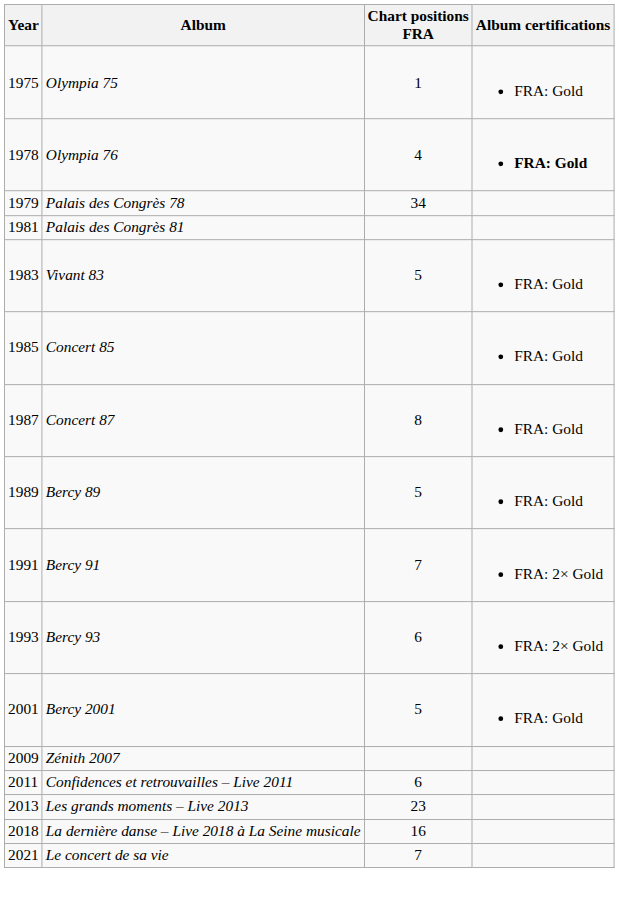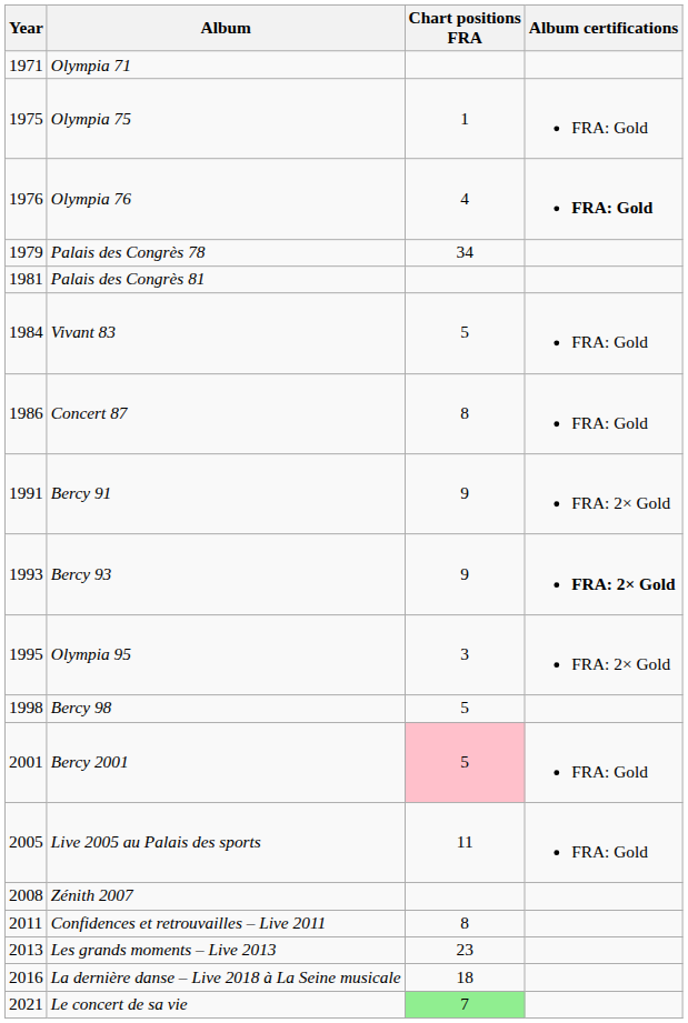 <table class="wikitable">
 <tr>
 <th>Year</th>
 <th>Album</th>
 <th>Chart positions<br>FRA</th>
 <th>Album certifications</th>
 </tr>
 <tr>
+<td>1971</td>
+<td><em>Olympia 71</em></td>
+<td style="text-align:center;"></td>
+<td></td>
+</tr>
+<tr>
 <td>1975</td>
 <td><em>Olympia 75</em></td>
 <td style="text-align:center;">1</td>
 <td><br><ul><li>FRA: Gold</li></ul></td>
 </tr>
 <tr>
-<td>1978</td>
+<td>1976</td>
 <td><em>Olympia 76</em></td>
 <td style="text-align:center;">4</td>
 <td><strong><br><ul><li>FRA: Gold</li></ul></strong></td>
 </tr>
 <tr>
 <td>1979</td>
 <td><em>Palais des Congrès 78</em></td>
 <td style="text-align:center;">34</td>
 <td></td>
 </tr>
 <tr>
 <td>1981</td>
 <td><em>Palais des Congrès 81</em></td>
 <td style="text-align:center;"></td>
 <td></td>
 </tr>
 <tr>
-<td>1983</td>
+<td>1984</td>
 <td><em>Vivant 83</em></td>
 <td style="text-align:center;">5</td>
 <td><br><ul><li>FRA: Gold</li></ul></td>
 </tr>
 <tr>
-<td>1985</td>
-<td><em>Concert 85</em></td>
-<td style="text-align:center;"></td>
-<td><br><ul><li>FRA: Gold</li></ul></td>
-</tr>
-<tr>
-<td>1987</td>
+<td>1986</td>
 <td><em>Concert 87</em></td>
 <td style="text-align:center;">8</td>
 <td><br><ul><li>FRA: Gold</li></ul></td>
 </tr>
 <tr>
-<td>1989</td>
-<td><em>Bercy 89</em></td>
-<td style="text-align:center;">5</td>
-<td><br><ul><li>FRA: Gold</li></ul></td>
-</tr>
-<tr>
 <td>1991</td>
 <td><em>Bercy 91</em></td>
-<td style="text-align:center;">7</td>
+<td style="text-align:center;">9</td>
 <td><br><ul><li>FRA: 2× Gold</li></ul></td>
 </tr>
 <tr>
 <td>1993</td>
 <td><em>Bercy 93</em></td>
-<td style="text-align:center;">6</td>
+<td style="text-align:center;">9</td>
+<td><strong><br><ul><li>FRA: 2× Gold</li></ul></strong></td>
+</tr>
+<tr>
+<td>1995</td>
+<td><em>Olympia 95</em></td>
+<td style="text-align:center;">3</td>
 <td><br><ul><li>FRA: 2× Gold</li></ul></td>
+</tr>
+<tr>
+<td>1998</td>
+<td><em>Bercy 98</em></td>
+<td style="text-align:center;">5</td>
+<td></td>
 </tr>
 <tr>
 <td>2001</td>
 <td><em>Bercy 2001</em></td>
-<td style="text-align:center;">5</td>
+<td style="background: pink; text-align:center;">5</td>
 <td><br><ul><li>FRA: Gold</li></ul></td>
 </tr>
 <tr>
-<td>2009</td>
+<td>2005</td>
+<td><em>Live 2005 au Palais des sports</em></td>
+<td style="text-align:center;">11</td>
+<td><br><ul><li>FRA: Gold</li></ul></td>
+</tr>
+<tr>
+<td>2008</td>
 <td><em>Zénith 2007</em></td>
 <td style="text-align:center;"></td>
 <td></td>
 </tr>
 <tr>
 <td>2011</td>
 <td><em>Confidences et retrouvailles – Live 2011</em></td>
-<td style="text-align:center;">6</td>
+<td style="text-align:center;">8</td>
 <td></td>
 </tr>
 <tr>
 <td>2013</td>
 <td><em>Les grands moments – Live 2013</em></td>
 <td style="text-align:center;">23</td>
 <td></td>
 </tr>
 <tr>
-<td>2018</td>
+<td>2016</td>
 <td><em>La dernière danse – Live 2018 à La Seine musicale</em></td>
-<td style="text-align:center;">16</td>
+<td style="text-align:center;">18</td>
 <td></td>
 </tr>
 <tr>
 <td>2021</td>
 <td><em>Le concert de sa vie</em></td>
-<td style="text-align:center;">7</td>
+<td style="background: lightgreen; text-align:center;">7</td>
 <td></td>
 </tr>
 </table>
